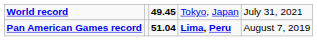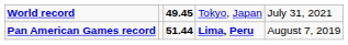 <table class="wikitable">
 <tr>
 <td><strong><a href='#'>World record</a></strong></td>
 <td></td>
 <td><strong>49.45</strong></td>
 <td><a href='#'>Tokyo</a>, <a href='#'>Japan</a></td>
 <td>July 31, 2021</td>
 </tr>
 <tr>
 <td><strong><a href='#'>Pan American Games record</a></strong></td>
 <td></td>
-<td><strong>51.04</strong></td>
+<td><strong>51.44</strong></td>
 <td><strong><a href='#'>Lima</a>, <a href='#'>Peru</a></strong></td>
 <td>August 7, 2019</td>
 </tr>
 </table>
